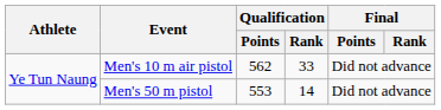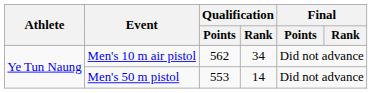 <table class="wikitable" style="font-size:90%">
 <tr>
 <th rowspan="2">Athlete</th>
 <th rowspan="2">Event</th>
 <th colspan=2>Qualification</th>
 <th colspan=2>Final</th>
 </tr>
 <tr style="font-size:95%">
 <th>Points</th>
 <th>Rank</th>
 <th>Points</th>
 <th>Rank</th>
 </tr>
 <tr align=center>
 <td align=left rowspan=2><a href='#'>Ye Tun Naung</a></td>
 <td align=left><a href='#'>Men's 10 m air pistol</a></td>
 <td>562</td>
-<td>33</td>
+<td>34</td>
 <td colspan=2>Did not advance</td>
 </tr>
 <tr align=center>
 <td align=left><a href='#'>Men's 50 m pistol</a></td>
 <td>553</td>
 <td>14</td>
 <td colspan=2>Did not advance</td>
 </tr>
 </table>
